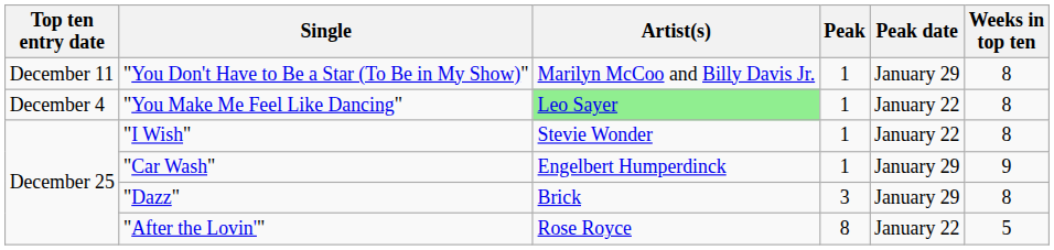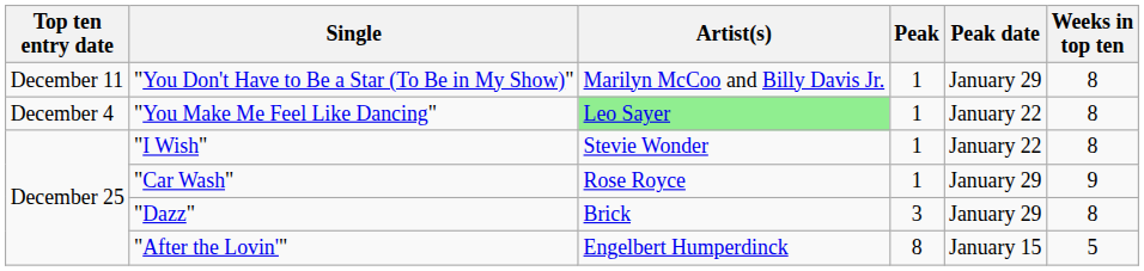 <table class="wikitable sortable">
 <tr>
 <th>Top ten<br>entry date</th>
 <th>Single</th>
 <th>Artist(s)</th>
 <th>Peak</th>
 <th>Peak date</th>
 <th>Weeks in<br>top ten</th>
 </tr>
 <tr>
 <td>December 11</td>
 <td>"<a href='#'>You Don't Have to Be a Star (To Be in My Show)</a>"</td>
 <td><a href='#'>Marilyn McCoo</a> and <a href='#'>Billy Davis Jr.</a></td>
 <td align=center>1</td>
 <td>January 29</td>
 <td align=center>8</td>
 </tr>
 <tr>
 <td>December 4</td>
 <td>"<a href='#'>You Make Me Feel Like Dancing</a>"</td>
 <td style="background: lightgreen;"><a href='#'>Leo Sayer</a></td>
 <td align=center>1</td>
 <td>January 22</td>
 <td align=center>8</td>
 </tr>
 <tr>
 <td rowspan="4">December 25</td>
 <td>"<a href='#'>I Wish</a>"</td>
 <td><a href='#'>Stevie Wonder</a></td>
 <td align=center>1</td>
 <td>January 22</td>
 <td align=center>8</td>
 </tr>
 <tr>
 <td>"<a href='#'>Car Wash</a>"</td>
-<td><a href='#'>Engelbert Humperdinck</a></td>
+<td><a href='#'>Rose Royce</a></td>
 <td align=center>1</td>
 <td>January 29</td>
 <td align=center>9</td>
 </tr>
 <tr>
 <td>"<a href='#'>Dazz</a>"</td>
 <td><a href='#'>Brick</a></td>
 <td align=center>3</td>
 <td>January 29</td>
 <td align=center>8</td>
 </tr>
 <tr>
 <td>"<a href='#'>After the Lovin'</a>"</td>
-<td><a href='#'>Rose Royce</a></td>
+<td><a href='#'>Engelbert Humperdinck</a></td>
 <td align=center>8</td>
-<td>January 22</td>
+<td>January 15</td>
 <td align=center>5</td>
 </tr>
 </table>
